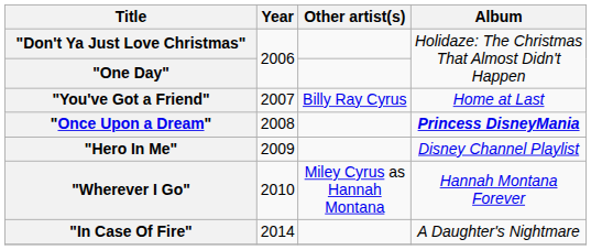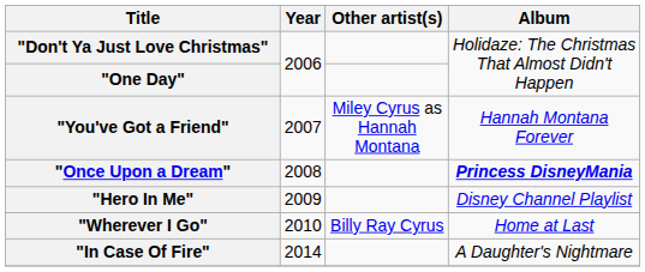 <table class="wikitable plainrowheaders" style="text-align:center;" border="1">
 <tr>
 <th scope="col" style="width:16em;">Title</th>
 <th scope="col">Year</th>
 <th scope="col">Other artist(s)</th>
 <th scope="col">Album</th>
 </tr>
 <tr>
 <th scope="row">"Don't Ya Just Love Christmas"</th>
 <td rowspan="2">2006</td>
 <td></td>
 <td rowspan="2"><em>Holidaze: The Christmas That Almost Didn't Happen</em></td>
 </tr>
 <tr>
 <th scope="row">"One Day"</th>
 <td></td>
 </tr>
 <tr>
 <th scope="row">"You've Got a Friend"</th>
 <td>2007</td>
-<td><a href='#'>Billy Ray Cyrus</a></td>
-<td><em><a href='#'>Home at Last</a></em></td>
+<td><a href='#'>Miley Cyrus</a> as <a href='#'>Hannah Montana</a></td>
+<td><em><a href='#'>Hannah Montana Forever</a></em></td>
 </tr>
 <tr>
 <th scope="row">"<a href='#'>Once Upon a Dream</a>"</th>
 <td>2008</td>
 <td></td>
 <td><strong><em><a href='#'>Princess DisneyMania</a></em></strong></td>
 </tr>
 <tr>
 <th scope="row">"Hero In Me"</th>
 <td>2009</td>
 <td></td>
 <td><em><a href='#'>Disney Channel Playlist</a></em></td>
 </tr>
 <tr>
 <th scope="row">"Wherever I Go"</th>
 <td>2010</td>
-<td><a href='#'>Miley Cyrus</a> as <a href='#'>Hannah Montana</a></td>
-<td><em><a href='#'>Hannah Montana Forever</a></em></td>
+<td><a href='#'>Billy Ray Cyrus</a></td>
+<td><em><a href='#'>Home at Last</a></em></td>
 </tr>
 <tr>
 <th scope="row">"In Case Of Fire"</th>
 <td>2014</td>
 <td></td>
 <td><em>A Daughter's Nightmare</em></td>
 </tr>
 <tr>
 </tr>
 </table>
